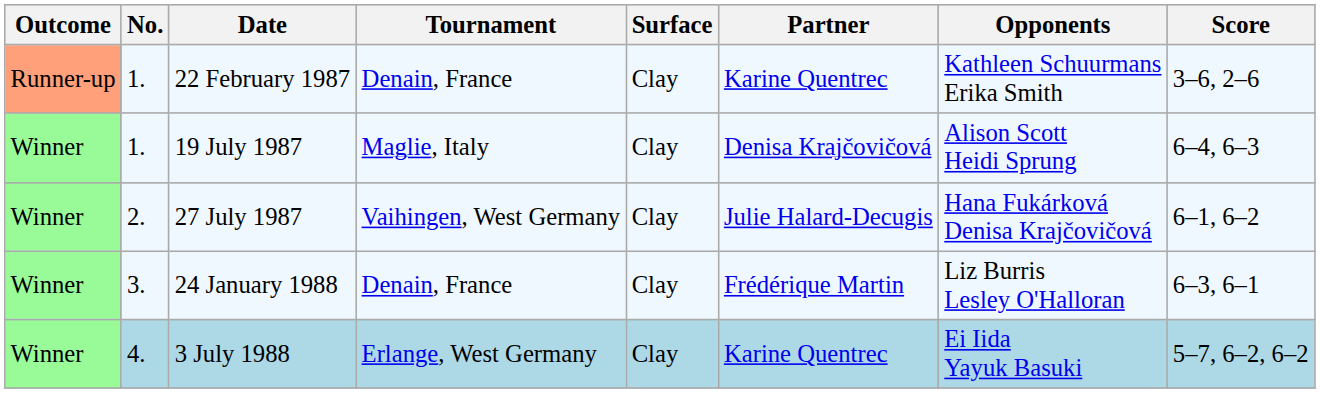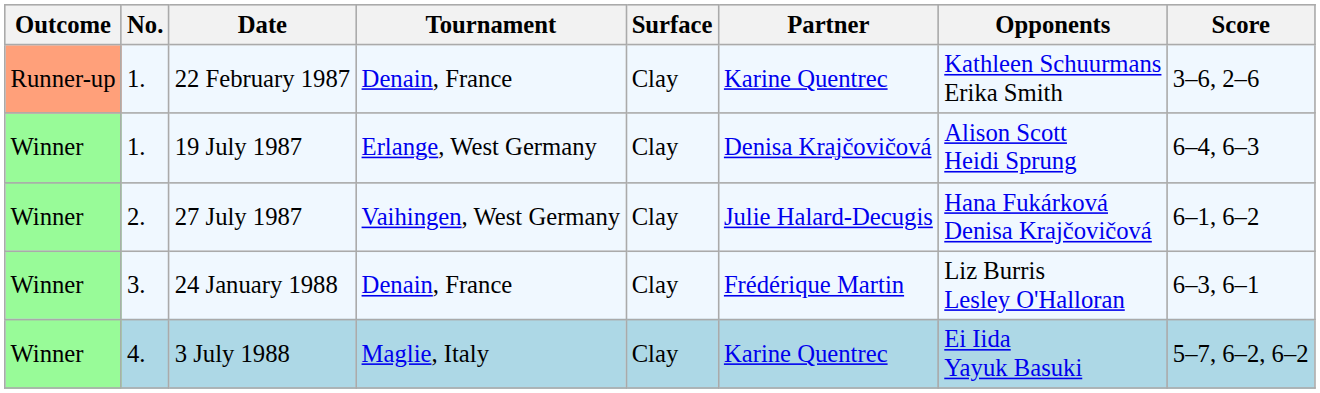 <table class="sortable wikitable" style=font-size:97%>
 <tr>
 <th>Outcome</th>
 <th>No.</th>
 <th>Date</th>
 <th>Tournament</th>
 <th>Surface</th>
 <th>Partner</th>
 <th>Opponents</th>
 <th>Score</th>
 </tr>
 <tr bgcolor="#f0f8ff">
 <td style="background:#ffa07a;">Runner-up</td>
 <td>1.</td>
 <td>22 February 1987</td>
 <td><a href='#'>Denain</a>, France</td>
 <td>Clay</td>
 <td> <a href='#'>Karine Quentrec</a></td>
 <td> <a href='#'>Kathleen Schuurmans</a> <br>  Erika Smith</td>
 <td>3–6, 2–6</td>
 </tr>
 <tr bgcolor=f0f8ff>
 <td bgcolor=#98fb98>Winner</td>
 <td>1.</td>
 <td>19 July 1987</td>
-<td><a href='#'>Maglie</a>, Italy</td>
+<td><a href='#'>Erlange</a>, West Germany</td>
 <td>Clay</td>
 <td> <a href='#'>Denisa Krajčovičová</a></td>
 <td> <a href='#'>Alison Scott</a> <br>  <a href='#'>Heidi Sprung</a></td>
 <td>6–4, 6–3</td>
 </tr>
 <tr bgcolor=f0f8ff>
 <td style="background:#98fb98;">Winner</td>
 <td>2.</td>
 <td>27 July 1987</td>
 <td><a href='#'>Vaihingen</a>, West Germany</td>
 <td>Clay</td>
 <td> <a href='#'>Julie Halard-Decugis</a></td>
 <td> <a href='#'>Hana Fukárková</a> <br>  <a href='#'>Denisa Krajčovičová</a></td>
 <td>6–1, 6–2</td>
 </tr>
 <tr bgcolor="#f0f8ff">
 <td bgcolor="98FB98">Winner</td>
 <td>3.</td>
 <td>24 January 1988</td>
 <td><a href='#'>Denain</a>, France</td>
 <td>Clay</td>
 <td> <a href='#'>Frédérique Martin</a></td>
 <td> Liz Burris <br>  <a href='#'>Lesley O'Halloran</a></td>
 <td>6–3, 6–1</td>
 </tr>
 <tr style="background:lightblue;">
 <td style="background:#98fb98;">Winner</td>
 <td>4.</td>
 <td>3 July 1988</td>
-<td><a href='#'>Erlange</a>, West Germany</td>
+<td><a href='#'>Maglie</a>, Italy</td>
 <td>Clay</td>
 <td> <a href='#'>Karine Quentrec</a></td>
 <td> <a href='#'>Ei Iida</a> <br>  <a href='#'>Yayuk Basuki</a></td>
 <td>5–7, 6–2, 6–2</td>
 </tr>
 </table>
